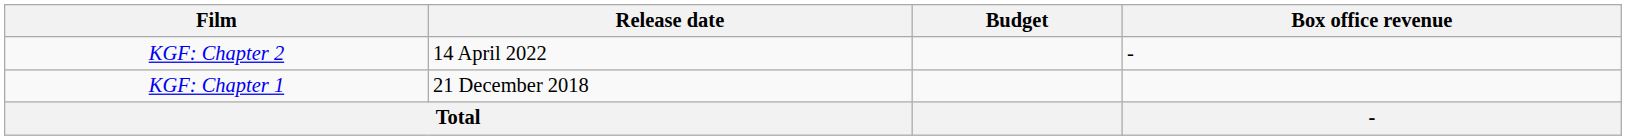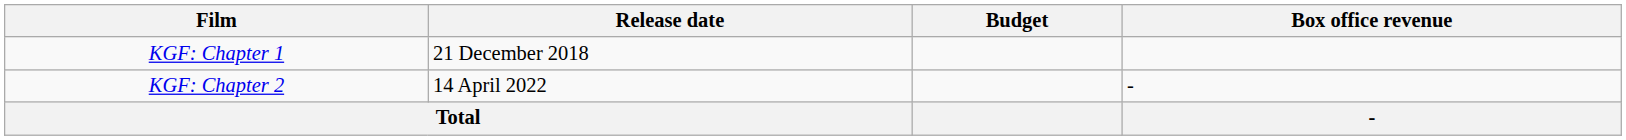 <table class="wikitable" style="width:100%;">
 <tr>
 <th style="text-align:centr;">Film</th>
 <th style="text-align:centr;">Release date</th>
 <th style="text-align:centr;">Budget</th>
 <th style="text-align:centr;">Box office revenue</th>
 </tr>
 <tr>
+<td style="text-align:center;"><em><a href='#'>KGF: Chapter 1</a></em></td>
+<td>21 December 2018</td>
+<td></td>
+<td></td>
+</tr>
+<tr>
 <td style="text-align:center;"><em><a href='#'>KGF: Chapter 2</a></em></td>
 <td>14 April 2022</td>
 <td></td>
 <td> - </td>
-</tr>
-<tr>
-<td style="text-align:center;"><em><a href='#'>KGF: Chapter 1</a></em></td>
-<td>21 December 2018</td>
-<td></td>
-<td></td>
 </tr>
 <tr>
 <th colspan="2" style="text-align:centr;">Total</th>
 <th style="text-align:centr;"></th>
 <th style="text-align:centr;"> - </th>
 </tr>
 </table>
